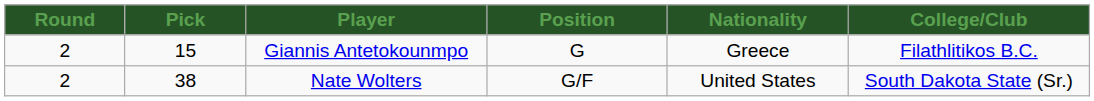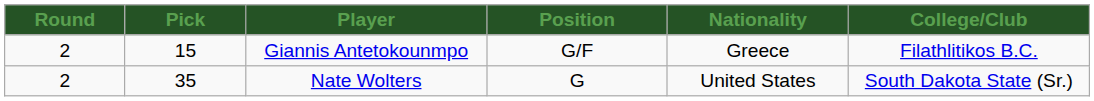 <table class="wikitable sortable sortable">
 <tr>
 <th style="background:#255325; color:#59A04F" width="10%">Round</th>
 <th style="background:#255325; color:#59A04F" width="10%">Pick</th>
 <th style="background:#255325; color:#59A04F" width="20%">Player</th>
 <th style="background:#255325; color:#59A04F" width="15%">Position</th>
 <th style="background:#255325; color:#59A04F" width="15%">Nationality</th>
 <th style="background:#255325; color:#59A04F" width="20%">College/Club</th>
 </tr>
 <tr style="text-align: center">
 <td>2</td>
 <td>15</td>
 <td><a href='#'>Giannis Antetokounmpo</a></td>
-<td>G</td>
+<td>G/F</td>
 <td>Greece</td>
 <td><a href='#'>Filathlitikos B.C.</a></td>
 </tr>
 <tr style="text-align: center">
 <td>2</td>
-<td>38</td>
+<td>35</td>
 <td><a href='#'>Nate Wolters</a></td>
-<td>G/F</td>
+<td>G</td>
 <td>United States</td>
 <td><a href='#'>South Dakota State</a> (Sr.)</td>
 </tr>
 </table>
